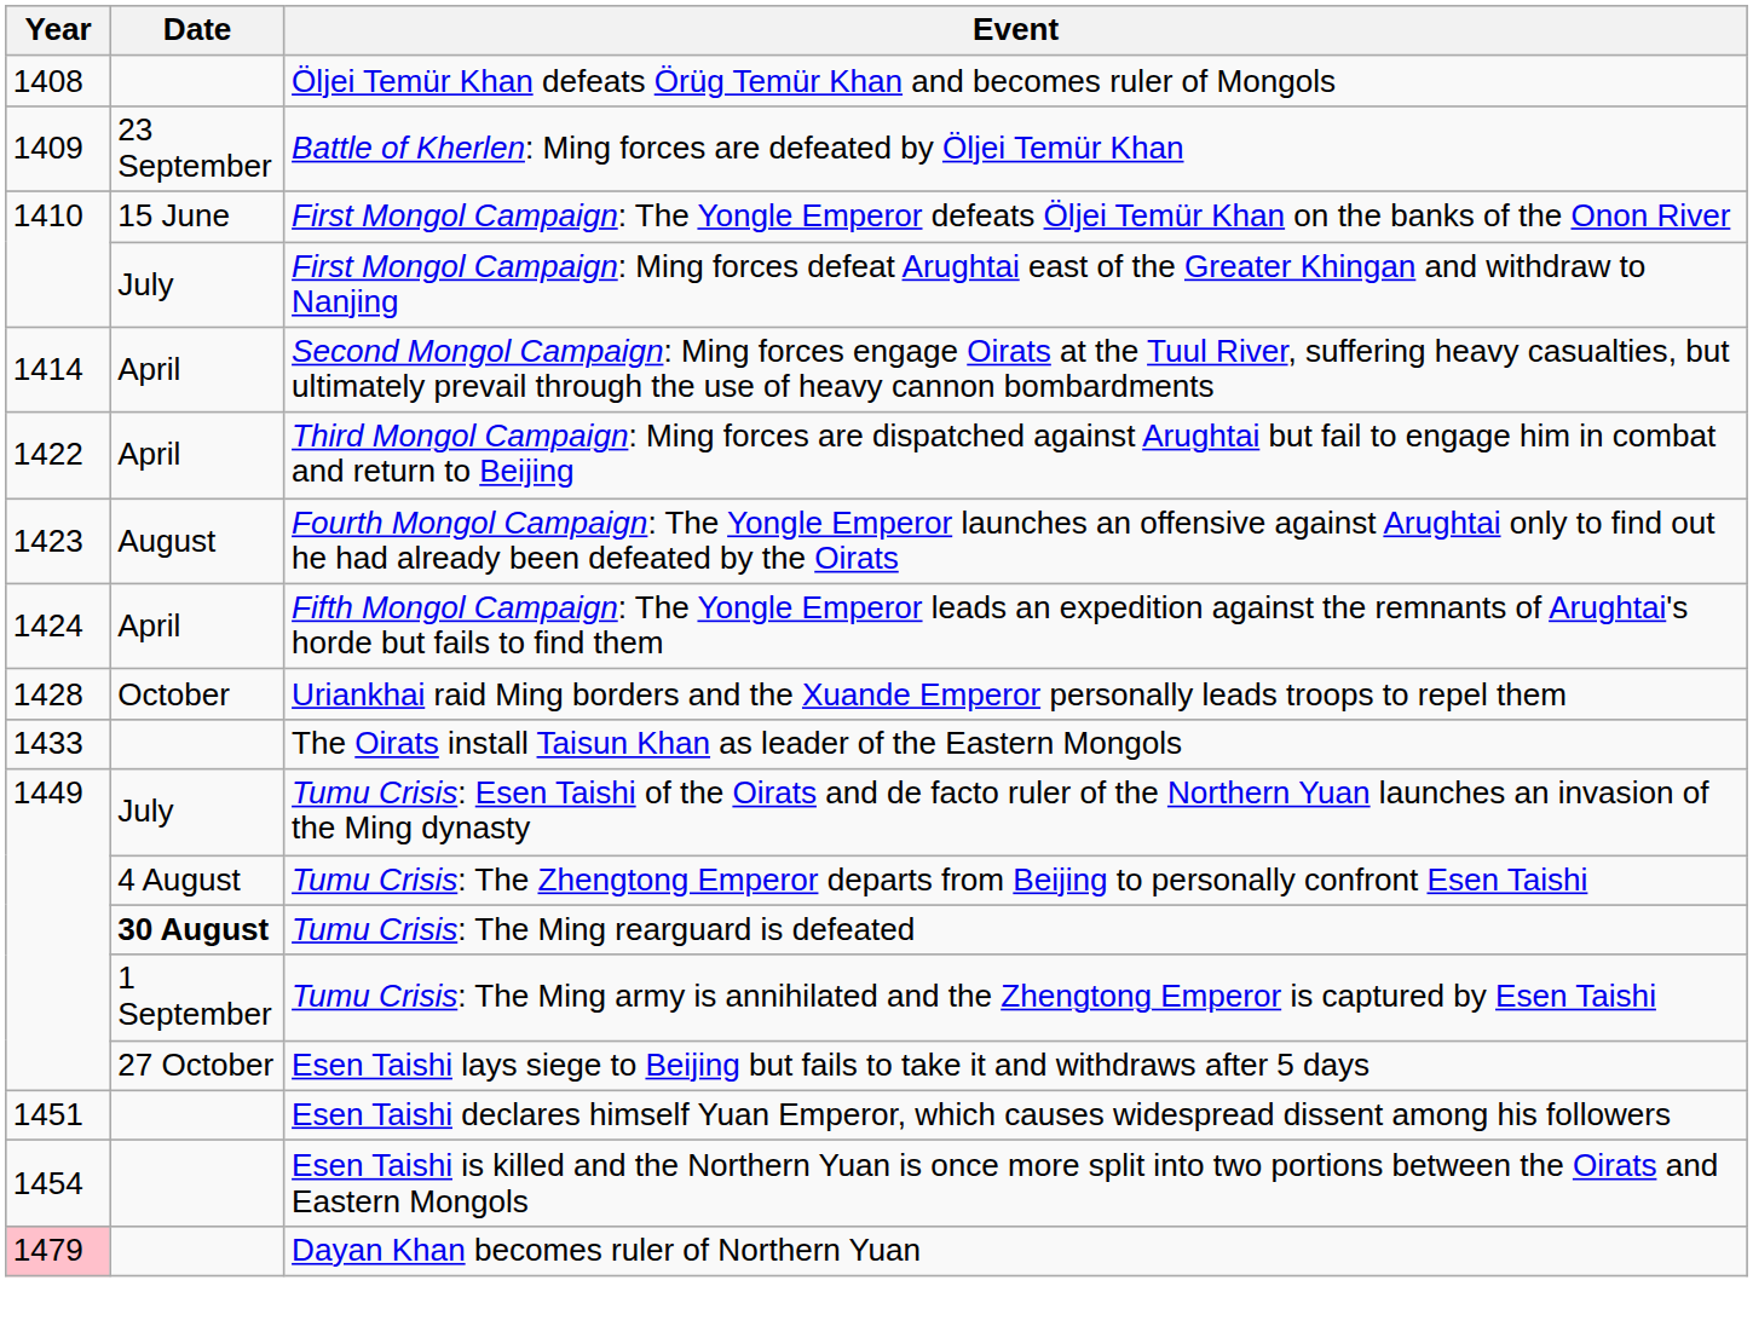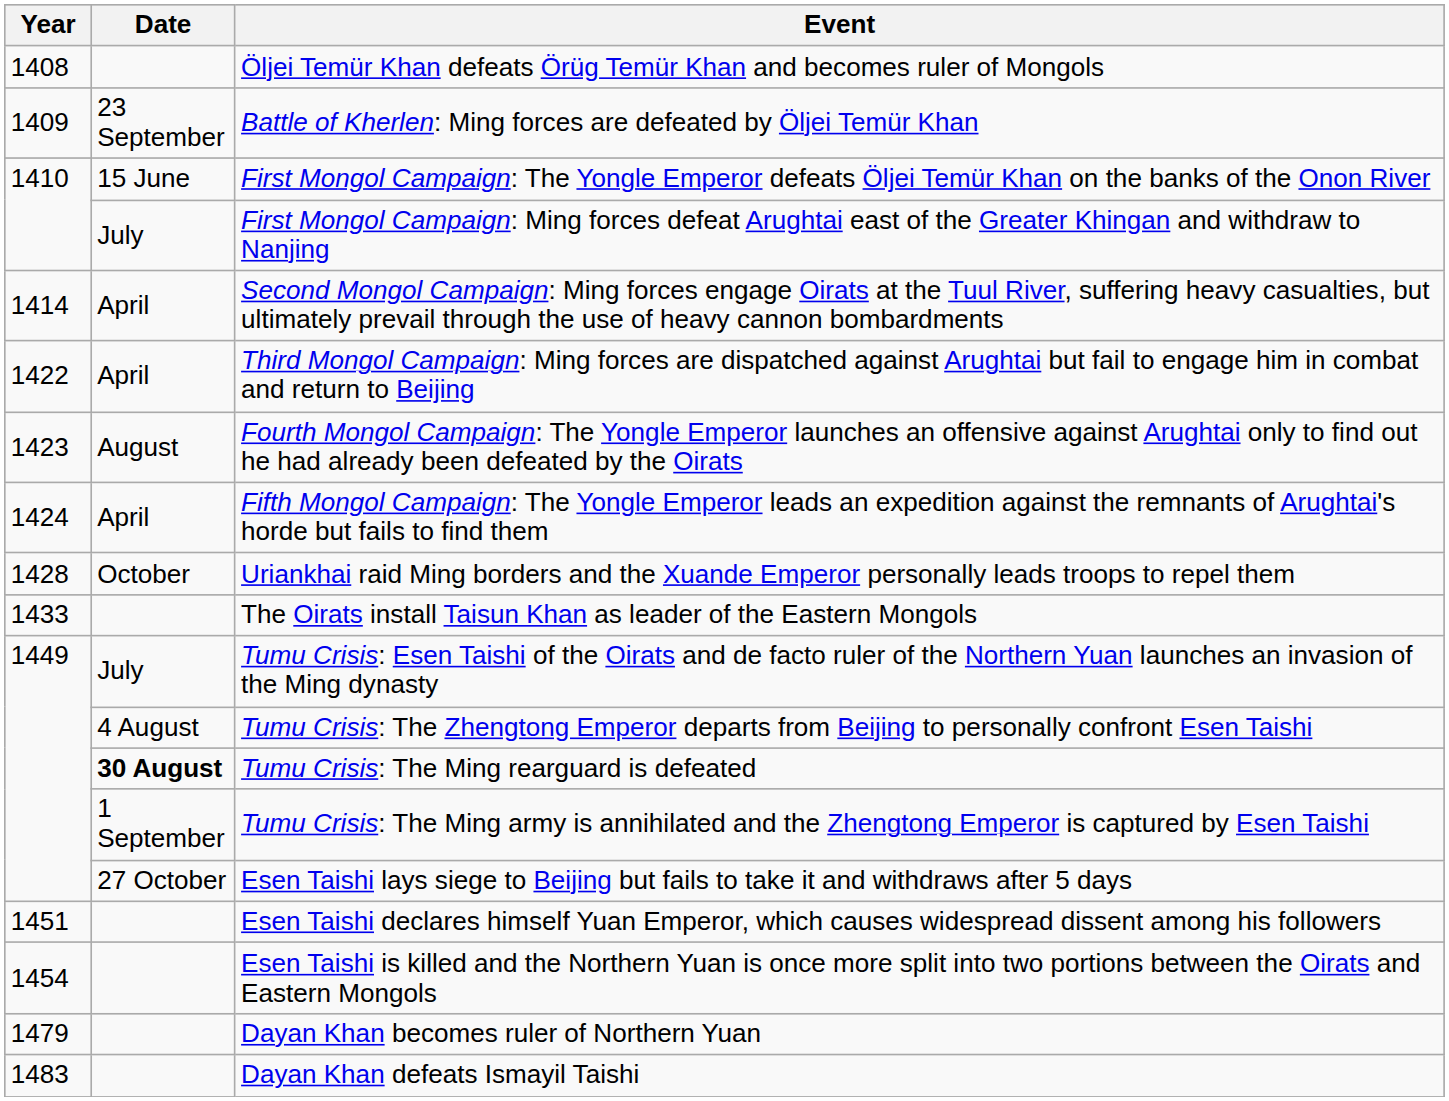 <table class="wikitable" style="width:100%;">
 <tr>
 <th style="width:6%">Year</th>
 <th style="width:10%">Date</th>
 <th>Event</th>
 </tr>
 <tr>
 <td>1408</td>
 <td></td>
 <td><a href='#'>Öljei Temür Khan</a> defeats <a href='#'>Örüg Temür Khan</a> and becomes ruler of Mongols</td>
 </tr>
 <tr>
 <td>1409</td>
 <td>23 September</td>
 <td><em><a href='#'>Battle of Kherlen</a></em>: Ming forces are defeated by <a href='#'>Öljei Temür Khan</a></td>
 </tr>
 <tr>
 <td rowspan="2" valign="top">1410</td>
 <td>15 June</td>
 <td><em><a href='#'>First Mongol Campaign</a></em>: The <a href='#'>Yongle Emperor</a> defeats <a href='#'>Öljei Temür Khan</a> on the banks of the <a href='#'>Onon River</a></td>
 </tr>
 <tr>
 <td>July</td>
 <td><em><a href='#'>First Mongol Campaign</a></em>: Ming forces defeat <a href='#'>Arughtai</a> east of the <a href='#'>Greater Khingan</a> and withdraw to <a href='#'>Nanjing</a></td>
 </tr>
 <tr>
 <td>1414</td>
 <td>April</td>
 <td><em><a href='#'>Second Mongol Campaign</a></em>: Ming forces engage <a href='#'>Oirats</a> at the <a href='#'>Tuul River</a>, suffering heavy casualties, but ultimately prevail through the use of heavy cannon bombardments</td>
 </tr>
 <tr>
 <td>1422</td>
 <td>April</td>
 <td><em><a href='#'>Third Mongol Campaign</a></em>: Ming forces are dispatched against <a href='#'>Arughtai</a> but fail to engage him in combat and return to <a href='#'>Beijing</a></td>
 </tr>
 <tr>
 <td>1423</td>
 <td>August</td>
 <td><em><a href='#'>Fourth Mongol Campaign</a></em>: The <a href='#'>Yongle Emperor</a> launches an offensive against <a href='#'>Arughtai</a> only to find out he had already been defeated by the <a href='#'>Oirats</a></td>
 </tr>
 <tr>
 <td>1424</td>
 <td>April</td>
 <td><em><a href='#'>Fifth Mongol Campaign</a></em>: The <a href='#'>Yongle Emperor</a> leads an expedition against the remnants of <a href='#'>Arughtai</a>'s horde but fails to find them</td>
 </tr>
 <tr>
 <td>1428</td>
 <td>October</td>
 <td><a href='#'>Uriankhai</a> raid Ming borders and the <a href='#'>Xuande Emperor</a> personally leads troops to repel them</td>
 </tr>
 <tr>
 <td>1433</td>
 <td></td>
 <td>The <a href='#'>Oirats</a> install <a href='#'>Taisun Khan</a> as leader of the Eastern Mongols</td>
 </tr>
 <tr>
 <td rowspan="5" valign="top">1449</td>
 <td>July</td>
 <td><em><a href='#'>Tumu Crisis</a></em>: <a href='#'>Esen Taishi</a> of the <a href='#'>Oirats</a> and de facto ruler of the <a href='#'>Northern Yuan</a> launches an invasion of the Ming dynasty</td>
 </tr>
 <tr>
 <td>4 August</td>
 <td><em><a href='#'>Tumu Crisis</a></em>: The <a href='#'>Zhengtong Emperor</a> departs from <a href='#'>Beijing</a> to personally confront <a href='#'>Esen Taishi</a></td>
 </tr>
 <tr>
 <td><strong>30 August</strong></td>
 <td><em><a href='#'>Tumu Crisis</a></em>: The Ming rearguard is defeated</td>
 </tr>
 <tr>
 <td>1 September</td>
 <td><em><a href='#'>Tumu Crisis</a></em>: The Ming army is annihilated and the <a href='#'>Zhengtong Emperor</a> is captured by <a href='#'>Esen Taishi</a></td>
 </tr>
 <tr>
 <td>27 October</td>
 <td><a href='#'>Esen Taishi</a> lays siege to <a href='#'>Beijing</a> but fails to take it and withdraws after 5 days</td>
 </tr>
 <tr>
 <td>1451</td>
 <td></td>
 <td><a href='#'>Esen Taishi</a> declares himself Yuan Emperor, which causes widespread dissent among his followers</td>
 </tr>
 <tr>
 <td>1454</td>
 <td></td>
 <td><a href='#'>Esen Taishi</a> is killed and the Northern Yuan is once more split into two portions between the <a href='#'>Oirats</a> and Eastern Mongols</td>
 </tr>
 <tr>
-<td style="background: pink;">1479</td>
+<td>1479</td>
 <td></td>
 <td><a href='#'>Dayan Khan</a> becomes ruler of Northern Yuan</td>
 </tr>
+<tr>
+<td>1483</td>
+<td></td>
+<td><a href='#'>Dayan Khan</a> defeats Ismayil Taishi</td>
+</tr>
 </table>
